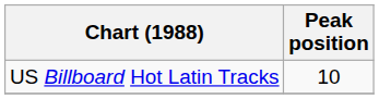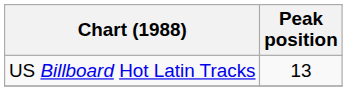 <table class="wikitable">
 <tr>
 <th>Chart (1988)</th>
 <th>Peak<br>position</th>
 </tr>
 <tr>
 <td>US <a href='#'><em>Billboard</em></a> <a href='#'>Hot Latin Tracks</a></td>
-<td align="center">10</td>
+<td align="center">13</td>
 </tr>
 <tr>
 </tr>
 </table>
